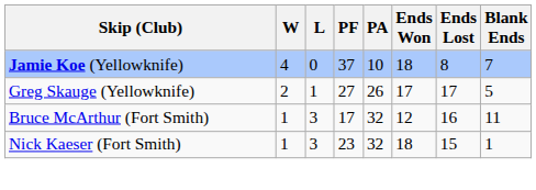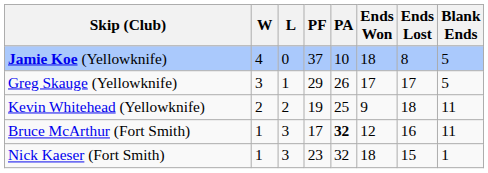 <table class="wikitable">
 <tr>
 <th width=250>Skip (Club)</th>
 <th width=20>W</th>
 <th width=20>L</th>
 <th width=20>PF</th>
 <th width=20>PA</th>
 <th width=20>Ends <br> Won</th>
 <th width=20>Ends <br> Lost</th>
 <th width=20>Blank <br> Ends</th>
 </tr>
 <tr style="background:#aac9fc;">
 <td><strong><a href='#'>Jamie Koe</a></strong> (Yellowknife)</td>
 <td>4</td>
 <td>0</td>
 <td>37</td>
 <td>10</td>
 <td>18</td>
 <td>8</td>
-<td>7</td>
+<td>5</td>
 </tr>
 <tr>
 <td><a href='#'>Greg Skauge</a> (Yellowknife)</td>
-<td>2</td>
+<td>3</td>
 <td>1</td>
-<td>27</td>
+<td>29</td>
 <td>26</td>
 <td>17</td>
 <td>17</td>
 <td>5</td>
 </tr>
 <tr>
+<td><a href='#'>Kevin Whitehead</a> (Yellowknife)</td>
+<td>2</td>
+<td>2</td>
+<td>19</td>
+<td>25</td>
+<td>9</td>
+<td>18</td>
+<td>11</td>
+</tr>
+<tr>
 <td><a href='#'>Bruce McArthur</a> (Fort Smith)</td>
 <td>1</td>
 <td>3</td>
 <td>17</td>
-<td>32</td>
+<td><strong>32</strong></td>
 <td>12</td>
 <td>16</td>
 <td>11</td>
 </tr>
 <tr>
 <td><a href='#'>Nick Kaeser</a> (Fort Smith)</td>
 <td>1</td>
 <td>3</td>
 <td>23</td>
 <td>32</td>
 <td>18</td>
 <td>15</td>
 <td>1</td>
 </tr>
 </table>
